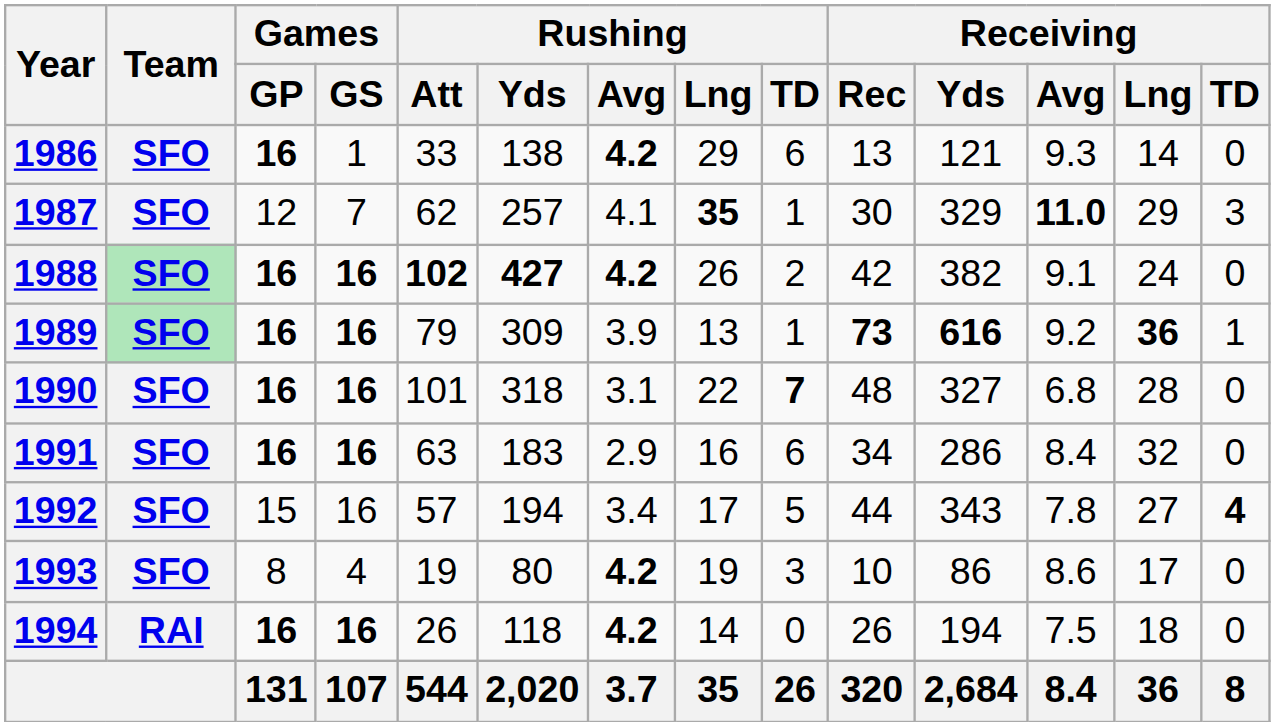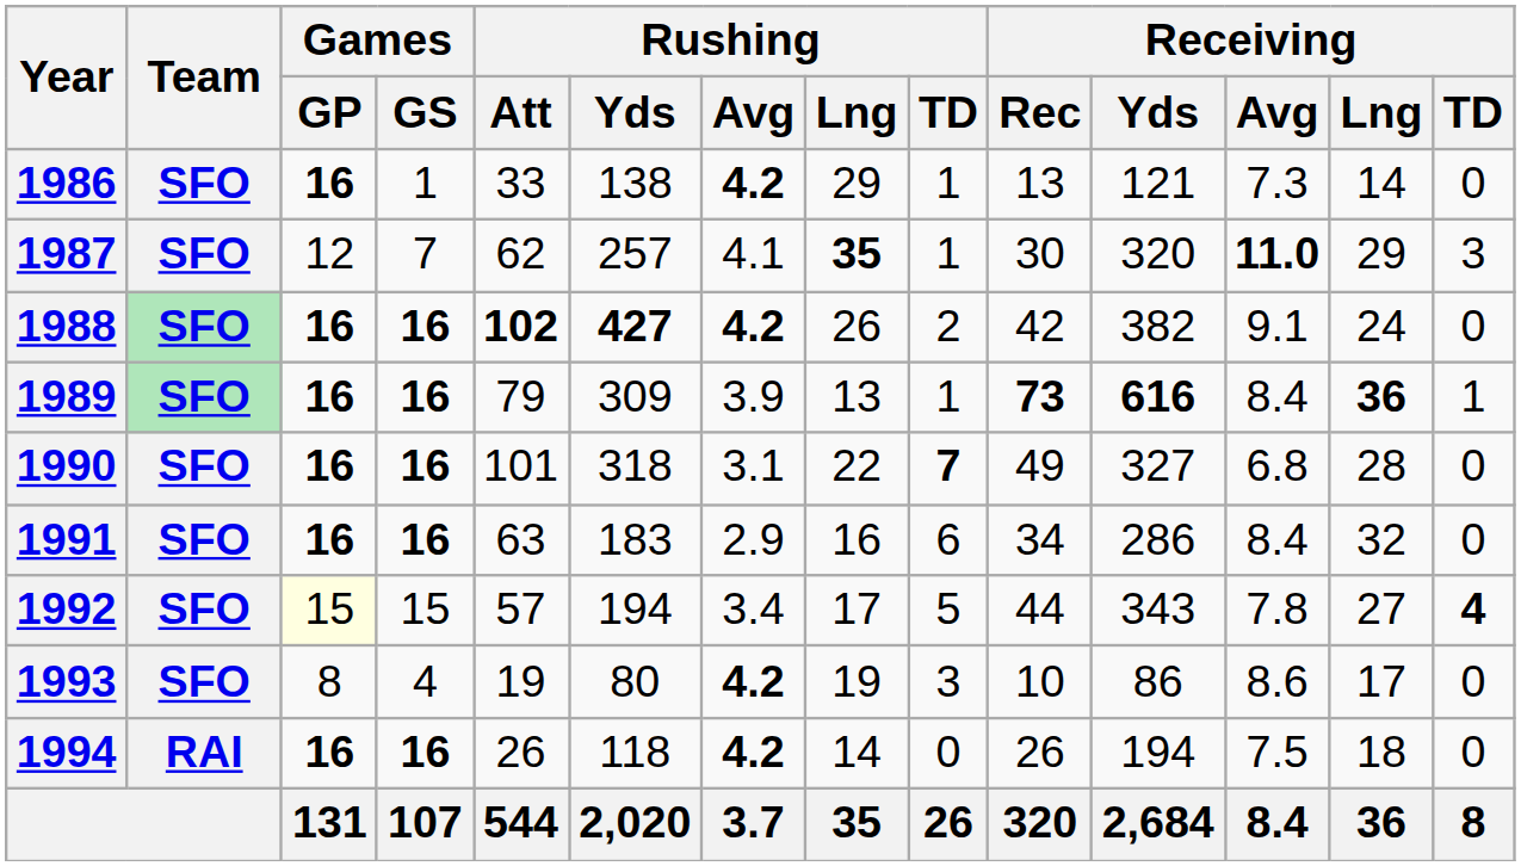 <table class="wikitable" style="text-align:center;">
 <tr>
 <th rowspan="2">Year</th>
 <th rowspan="2">Team</th>
 <th colspan="2">Games</th>
 <th colspan="5">Rushing</th>
 <th colspan="5">Receiving</th>
 </tr>
 <tr>
 <th>GP</th>
 <th>GS</th>
 <th>Att</th>
 <th>Yds</th>
 <th>Avg</th>
 <th>Lng</th>
 <th>TD</th>
 <th>Rec</th>
 <th>Yds</th>
 <th>Avg</th>
 <th>Lng</th>
 <th>TD</th>
 </tr>
 <tr>
 <th><a href='#'>1986</a></th>
 <th><a href='#'>SFO</a></th>
 <td><strong>16</strong></td>
 <td>1</td>
 <td>33</td>
 <td>138</td>
 <td><strong>4.2</strong></td>
 <td>29</td>
-<td>6</td>
+<td>1</td>
 <td>13</td>
 <td>121</td>
-<td>9.3</td>
+<td>7.3</td>
 <td>14</td>
 <td>0</td>
 </tr>
 <tr>
 <th><a href='#'>1987</a></th>
 <th><a href='#'>SFO</a></th>
 <td>12</td>
 <td>7</td>
 <td>62</td>
 <td>257</td>
 <td>4.1</td>
 <td><strong>35</strong></td>
 <td>1</td>
 <td>30</td>
-<td>329</td>
+<td>320</td>
 <td><strong>11.0</strong></td>
 <td>29</td>
 <td>3</td>
 </tr>
 <tr>
 <th><a href='#'>1988</a></th>
 <th style="background:#afe6ba; width:3em;"><a href='#'>SFO</a></th>
 <td><strong>16</strong></td>
 <td><strong>16</strong></td>
 <td><strong>102</strong></td>
 <td><strong>427</strong></td>
 <td><strong>4.2</strong></td>
 <td>26</td>
 <td>2</td>
 <td>42</td>
 <td>382</td>
 <td>9.1</td>
 <td>24</td>
 <td>0</td>
 </tr>
 <tr>
 <th><a href='#'>1989</a></th>
 <th style="background:#afe6ba; width:3em;"><a href='#'>SFO</a></th>
 <td><strong>16</strong></td>
 <td><strong>16</strong></td>
 <td>79</td>
 <td>309</td>
 <td>3.9</td>
 <td>13</td>
 <td>1</td>
 <td><strong>73</strong></td>
 <td><strong>616</strong></td>
-<td>9.2</td>
+<td>8.4</td>
 <td><strong>36</strong></td>
 <td>1</td>
 </tr>
 <tr>
 <th><a href='#'>1990</a></th>
 <th><a href='#'>SFO</a></th>
 <td><strong>16</strong></td>
 <td><strong>16</strong></td>
 <td>101</td>
 <td>318</td>
 <td>3.1</td>
 <td>22</td>
 <td><strong>7</strong></td>
-<td>48</td>
+<td>49</td>
 <td>327</td>
 <td>6.8</td>
 <td>28</td>
 <td>0</td>
 </tr>
 <tr>
 <th><a href='#'>1991</a></th>
 <th><a href='#'>SFO</a></th>
 <td><strong>16</strong></td>
 <td><strong>16</strong></td>
 <td>63</td>
 <td>183</td>
 <td>2.9</td>
 <td>16</td>
 <td>6</td>
 <td>34</td>
 <td>286</td>
 <td>8.4</td>
 <td>32</td>
 <td>0</td>
 </tr>
 <tr>
 <th><a href='#'>1992</a></th>
 <th><a href='#'>SFO</a></th>
+<td style="background: lightyellow;">15</td>
 <td>15</td>
-<td>16</td>
 <td>57</td>
 <td>194</td>
 <td>3.4</td>
 <td>17</td>
 <td>5</td>
 <td>44</td>
 <td>343</td>
 <td>7.8</td>
 <td>27</td>
 <td><strong>4</strong></td>
 </tr>
 <tr>
 <th><a href='#'>1993</a></th>
 <th><a href='#'>SFO</a></th>
 <td>8</td>
 <td>4</td>
 <td>19</td>
 <td>80</td>
 <td><strong>4.2</strong></td>
 <td>19</td>
 <td>3</td>
 <td>10</td>
 <td>86</td>
 <td>8.6</td>
 <td>17</td>
 <td>0</td>
 </tr>
 <tr>
 <th><a href='#'>1994</a></th>
 <th><a href='#'>RAI</a></th>
 <td><strong>16</strong></td>
 <td><strong>16</strong></td>
 <td>26</td>
 <td>118</td>
 <td><strong>4.2</strong></td>
 <td>14</td>
 <td>0</td>
 <td>26</td>
 <td>194</td>
 <td>7.5</td>
 <td>18</td>
 <td>0</td>
 </tr>
 <tr>
 <th colspan="2"></th>
 <th>131</th>
 <th>107</th>
 <th>544</th>
 <th>2,020</th>
 <th>3.7</th>
 <th>35</th>
 <th>26</th>
 <th>320</th>
 <th>2,684</th>
 <th>8.4</th>
 <th>36</th>
 <th>8</th>
 </tr>
 </table>
